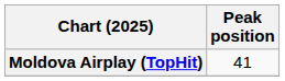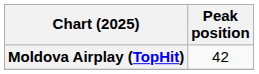 <table class="wikitable plainrowheaders" style="text-align:center">
 <tr>
 <th scope="col">Chart (2025)</th>
 <th scope="col">Peak<br>position</th>
 </tr>
 <tr>
 <th scope="row">Moldova Airplay (<a href='#'>TopHit</a>)</th>
-<td>41</td>
+<td>42</td>
 </tr>
 <tr>
 </tr>
 </table>
